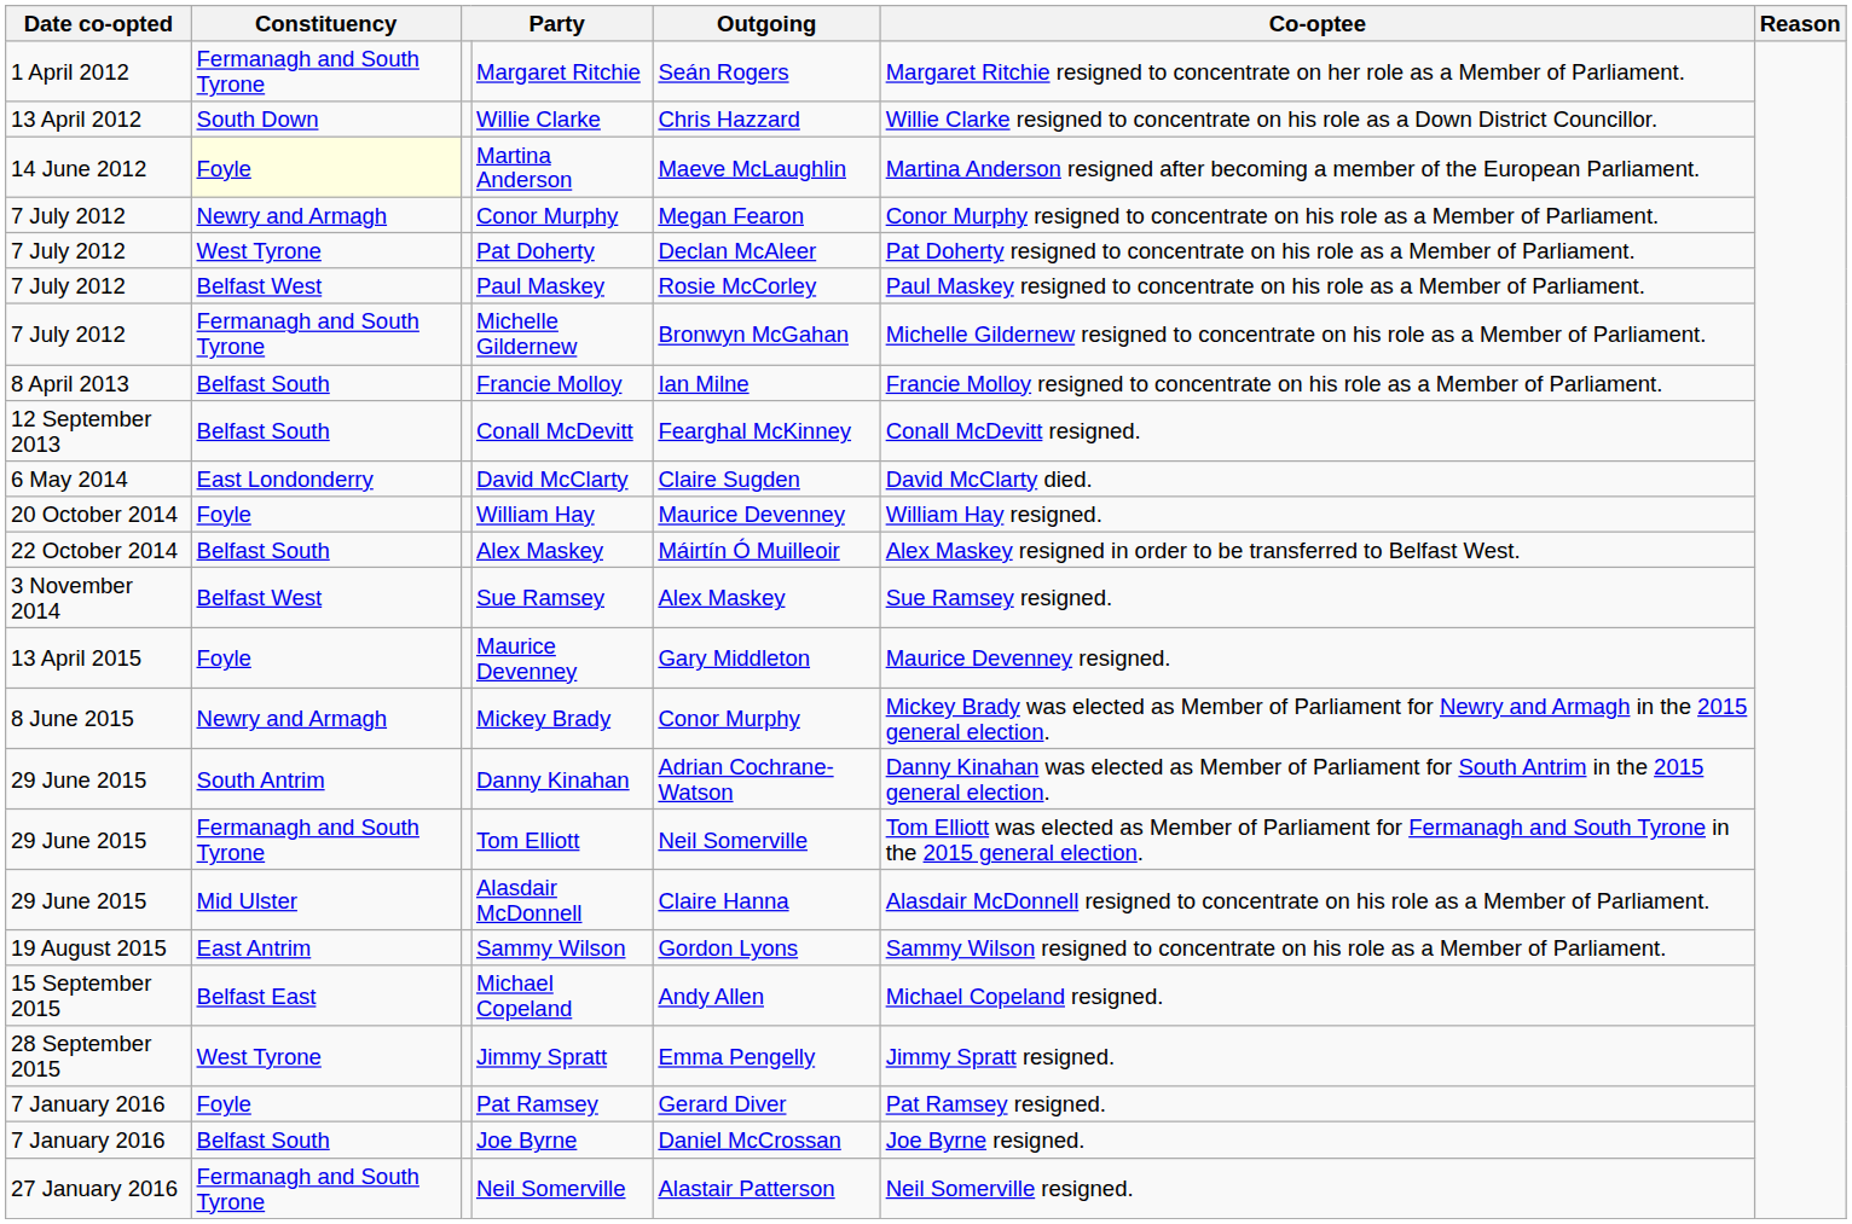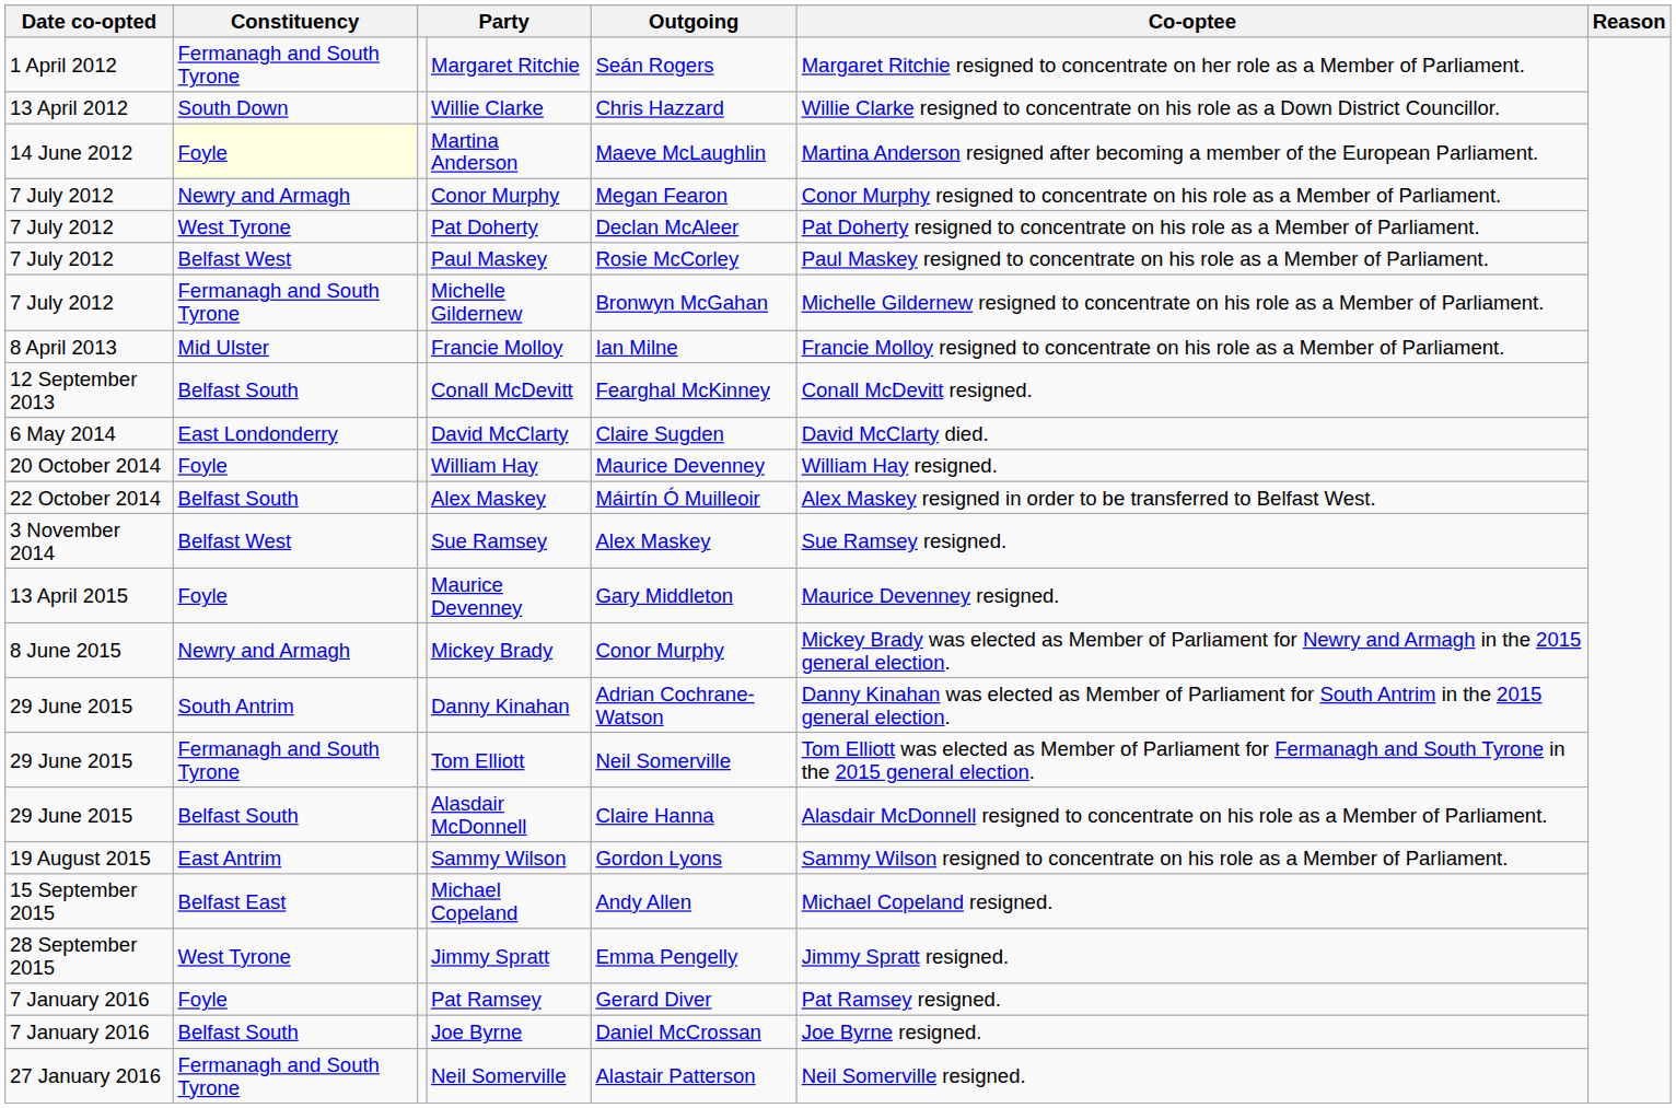 <table class="wikitable" style="font-size: 95%;">
 <tr>
 <th>Date co-opted</th>
 <th>Constituency</th>
 <th colspan="2">Party</th>
 <th>Outgoing</th>
 <th>Co-optee</th>
 <th>Reason</th>
 </tr>
 <tr>
 <td>1 April 2012</td>
 <td><a href='#'>Fermanagh and South Tyrone</a></td>
 <td></td>
 <td><a href='#'>Margaret Ritchie</a></td>
 <td><a href='#'>Seán Rogers</a></td>
 <td><a href='#'>Margaret Ritchie</a> resigned to concentrate on her role as a Member of Parliament.</td>
 </tr>
 <tr>
 <td>13 April 2012</td>
 <td><a href='#'>South Down</a></td>
 <td></td>
 <td><a href='#'>Willie Clarke</a></td>
 <td><a href='#'>Chris Hazzard</a></td>
 <td><a href='#'>Willie Clarke</a> resigned to concentrate on his role as a Down District Councillor.</td>
 </tr>
 <tr>
 <td>14 June 2012</td>
 <td style="background: lightyellow;"><a href='#'>Foyle</a></td>
 <td></td>
 <td><a href='#'>Martina Anderson</a></td>
 <td><a href='#'>Maeve McLaughlin</a></td>
 <td><a href='#'>Martina Anderson</a> resigned after becoming a member of the European Parliament.</td>
 </tr>
 <tr>
 <td>7 July 2012</td>
 <td><a href='#'>Newry and Armagh</a></td>
 <td></td>
 <td><a href='#'>Conor Murphy</a></td>
 <td><a href='#'>Megan Fearon</a></td>
 <td><a href='#'>Conor Murphy</a> resigned to concentrate on his role as a Member of Parliament.</td>
 </tr>
 <tr>
 <td>7 July 2012</td>
 <td><a href='#'>West Tyrone</a></td>
 <td></td>
 <td><a href='#'>Pat Doherty</a></td>
 <td><a href='#'>Declan McAleer</a></td>
 <td><a href='#'>Pat Doherty</a> resigned to concentrate on his role as a Member of Parliament.</td>
 </tr>
 <tr>
 <td>7 July 2012</td>
 <td><a href='#'>Belfast West</a></td>
 <td></td>
 <td><a href='#'>Paul Maskey</a></td>
 <td><a href='#'>Rosie McCorley</a></td>
 <td><a href='#'>Paul Maskey</a> resigned to concentrate on his role as a Member of Parliament.</td>
 </tr>
 <tr>
 <td>7 July 2012</td>
 <td><a href='#'>Fermanagh and South Tyrone</a></td>
 <td></td>
 <td><a href='#'>Michelle Gildernew</a></td>
 <td><a href='#'>Bronwyn McGahan</a></td>
 <td><a href='#'>Michelle Gildernew</a> resigned to concentrate on his role as a Member of Parliament.</td>
 </tr>
 <tr>
 <td>8 April 2013</td>
-<td><a href='#'>Belfast South</a></td>
+<td><a href='#'>Mid Ulster</a></td>
 <td></td>
 <td><a href='#'>Francie Molloy</a></td>
 <td><a href='#'>Ian Milne</a></td>
 <td><a href='#'>Francie Molloy</a> resigned to concentrate on his role as a Member of Parliament.</td>
 </tr>
 <tr>
 <td>12 September 2013</td>
 <td><a href='#'>Belfast South</a></td>
 <td></td>
 <td><a href='#'>Conall McDevitt</a></td>
 <td><a href='#'>Fearghal McKinney</a></td>
 <td><a href='#'>Conall McDevitt</a> resigned.</td>
 </tr>
 <tr>
 <td>6 May 2014</td>
 <td><a href='#'>East Londonderry</a></td>
 <td></td>
 <td><a href='#'>David McClarty</a></td>
 <td><a href='#'>Claire Sugden</a></td>
 <td><a href='#'>David McClarty</a> died.</td>
 </tr>
 <tr>
 <td>20 October 2014</td>
 <td><a href='#'>Foyle</a></td>
 <td></td>
 <td><a href='#'>William Hay</a></td>
 <td><a href='#'>Maurice Devenney</a></td>
 <td><a href='#'>William Hay</a> resigned.</td>
 </tr>
 <tr>
 <td>22 October 2014</td>
 <td><a href='#'>Belfast South</a></td>
 <td></td>
 <td><a href='#'>Alex Maskey</a></td>
 <td><a href='#'>Máirtín Ó Muilleoir</a></td>
 <td><a href='#'>Alex Maskey</a> resigned in order to be transferred to Belfast West.</td>
 </tr>
 <tr>
 <td>3 November 2014</td>
 <td><a href='#'>Belfast West</a></td>
 <td></td>
 <td><a href='#'>Sue Ramsey</a></td>
 <td><a href='#'>Alex Maskey</a></td>
 <td><a href='#'>Sue Ramsey</a> resigned.</td>
 </tr>
 <tr>
 <td>13 April 2015</td>
 <td><a href='#'>Foyle</a></td>
 <td></td>
 <td><a href='#'>Maurice Devenney</a></td>
 <td><a href='#'>Gary Middleton</a></td>
 <td><a href='#'>Maurice Devenney</a> resigned.</td>
 </tr>
 <tr>
 <td>8 June 2015</td>
 <td><a href='#'>Newry and Armagh</a></td>
 <td></td>
 <td><a href='#'>Mickey Brady</a></td>
 <td><a href='#'>Conor Murphy</a></td>
 <td><a href='#'>Mickey Brady</a> was elected as Member of Parliament for <a href='#'>Newry and Armagh</a> in the <a href='#'>2015 general election</a>.</td>
 </tr>
 <tr>
 <td>29 June 2015</td>
 <td><a href='#'>South Antrim</a></td>
 <td></td>
 <td><a href='#'>Danny Kinahan</a></td>
 <td><a href='#'>Adrian Cochrane-Watson</a></td>
 <td><a href='#'>Danny Kinahan</a> was elected as Member of Parliament for <a href='#'>South Antrim</a> in the <a href='#'>2015 general election</a>.</td>
 </tr>
 <tr>
 <td>29 June 2015</td>
 <td><a href='#'>Fermanagh and South Tyrone</a></td>
 <td></td>
 <td><a href='#'>Tom Elliott</a></td>
 <td><a href='#'>Neil Somerville</a></td>
 <td><a href='#'>Tom Elliott</a> was elected as Member of Parliament for <a href='#'>Fermanagh and South Tyrone</a> in the <a href='#'>2015 general election</a>.</td>
 </tr>
 <tr>
 <td>29 June 2015</td>
-<td><a href='#'>Mid Ulster</a></td>
+<td><a href='#'>Belfast South</a></td>
 <td></td>
 <td><a href='#'>Alasdair McDonnell</a></td>
 <td><a href='#'>Claire Hanna</a></td>
 <td><a href='#'>Alasdair McDonnell</a> resigned to concentrate on his role as a Member of Parliament.</td>
 </tr>
 <tr>
 <td>19 August 2015</td>
 <td><a href='#'>East Antrim</a></td>
 <td></td>
 <td><a href='#'>Sammy Wilson</a></td>
 <td><a href='#'>Gordon Lyons</a></td>
 <td><a href='#'>Sammy Wilson</a> resigned to concentrate on his role as a Member of Parliament.</td>
 </tr>
 <tr>
 <td>15 September 2015</td>
 <td><a href='#'>Belfast East</a></td>
 <td></td>
 <td><a href='#'>Michael Copeland</a></td>
 <td><a href='#'>Andy Allen</a></td>
 <td><a href='#'>Michael Copeland</a> resigned.</td>
 </tr>
 <tr>
 <td>28 September 2015</td>
 <td><a href='#'>West Tyrone</a></td>
 <td></td>
 <td><a href='#'>Jimmy Spratt</a></td>
 <td><a href='#'>Emma Pengelly</a></td>
 <td><a href='#'>Jimmy Spratt</a> resigned.</td>
 </tr>
 <tr>
 <td>7 January 2016</td>
 <td><a href='#'>Foyle</a></td>
 <td></td>
 <td><a href='#'>Pat Ramsey</a></td>
 <td><a href='#'>Gerard Diver</a></td>
 <td><a href='#'>Pat Ramsey</a> resigned.</td>
 </tr>
 <tr>
 <td>7 January 2016</td>
 <td><a href='#'>Belfast South</a></td>
 <td></td>
 <td><a href='#'>Joe Byrne</a></td>
 <td><a href='#'>Daniel McCrossan</a></td>
 <td><a href='#'>Joe Byrne</a> resigned.</td>
 </tr>
 <tr>
 <td>27 January 2016</td>
 <td><a href='#'>Fermanagh and South Tyrone</a></td>
 <td></td>
 <td><a href='#'>Neil Somerville</a></td>
 <td><a href='#'>Alastair Patterson</a></td>
 <td><a href='#'>Neil Somerville</a> resigned.</td>
 </tr>
 </table>
